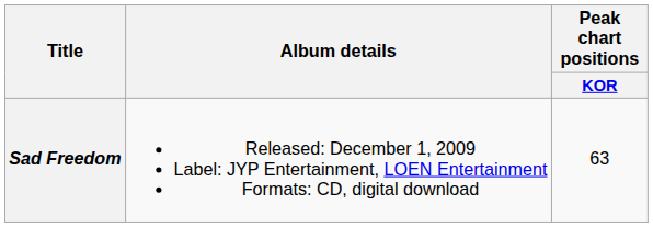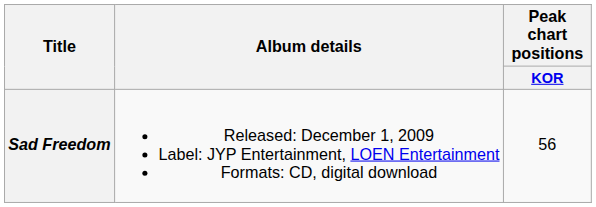 <table class="wikitable plainrowheaders" style="text-align:center;">
 <tr>
 <th scope="col" rowspan="2">Title</th>
 <th scope="col" rowspan="2">Album details</th>
 <th scope="col" colspan="1" style="width:5em;">Peak chart positions</th>
 </tr>
 <tr>
 <th scope="col" style="width:3em;font-size:90%;"><a href='#'>KOR</a><br></th>
 </tr>
 <tr>
 <th scope="row"><em>Sad Freedom</em></th>
 <td><br><ul><li>Released: December 1, 2009</li><li>Label: JYP Entertainment, <a href='#'>LOEN Entertainment</a></li><li>Formats: CD, digital download</li></ul></td>
-<td>63</td>
+<td>56</td>
 </tr>
 </table>
